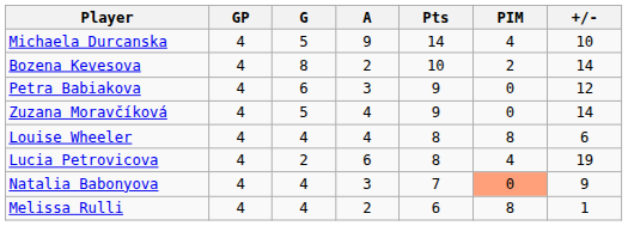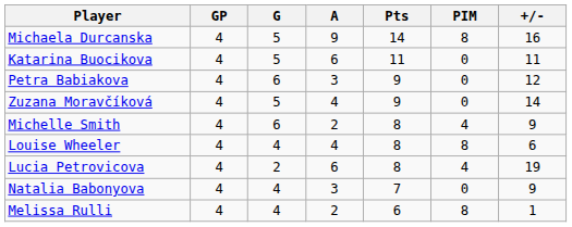 <table class="wikitable sortable" style="text-align:center;">
 <tr>
 <th width="175px">Player</th>
 <th width="50px">GP</th>
 <th width="50px">G</th>
 <th width="50px">A</th>
 <th width="60px">Pts</th>
 <th width="60px">PIM</th>
 <th width="60px">+/-</th>
 </tr>
 <tr align=center>
 <td align=left> <a href='#'>Michaela Durcanska</a></td>
 <td>4</td>
 <td>5</td>
 <td>9</td>
 <td>14</td>
-<td>4</td>
-<td>10</td>
+<td>8</td>
+<td>16</td>
 </tr>
 <tr align=center>
-<td align=left> <a href='#'>Bozena Kevesova</a></td>
+<td align=left> <a href='#'>Katarina Buocikova</a></td>
 <td>4</td>
-<td>8</td>
-<td>2</td>
-<td>10</td>
-<td>2</td>
-<td>14</td>
+<td>5</td>
+<td>6</td>
+<td>11</td>
+<td>0</td>
+<td>11</td>
 </tr>
 <tr align=center>
 <td align=left> <a href='#'>Petra Babiakova</a></td>
 <td>4</td>
 <td>6</td>
 <td>3</td>
 <td>9</td>
 <td>0</td>
 <td>12</td>
 </tr>
 <tr align=center>
 <td align=left> <a href='#'>Zuzana Moravčíková</a></td>
 <td>4</td>
 <td>5</td>
 <td>4</td>
 <td>9</td>
 <td>0</td>
 <td>14</td>
+</tr>
+<tr align=center>
+<td align=left> <a href='#'>Michelle Smith</a></td>
+<td>4</td>
+<td>6</td>
+<td>2</td>
+<td>8</td>
+<td>4</td>
+<td>9</td>
 </tr>
 <tr align=center>
 <td align=left> <a href='#'>Louise Wheeler</a></td>
 <td>4</td>
 <td>4</td>
 <td>4</td>
 <td>8</td>
 <td>8</td>
 <td>6</td>
 </tr>
 <tr align=center>
 <td align=left> <a href='#'>Lucia Petrovicova</a></td>
 <td>4</td>
 <td>2</td>
 <td>6</td>
 <td>8</td>
 <td>4</td>
 <td>19</td>
 </tr>
 <tr align=center>
 <td align=left> <a href='#'>Natalia Babonyova</a></td>
 <td>4</td>
 <td>4</td>
 <td>3</td>
 <td>7</td>
-<td style="background: lightsalmon;">0</td>
+<td>0</td>
 <td>9</td>
 </tr>
 <tr align=center>
 <td align=left> <a href='#'>Melissa Rulli</a></td>
 <td>4</td>
 <td>4</td>
 <td>2</td>
 <td>6</td>
 <td>8</td>
 <td>1</td>
 </tr>
 </table>
